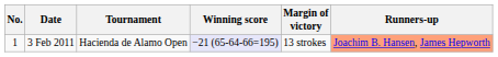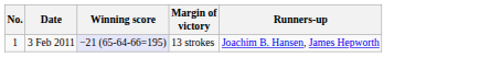 <table class="wikitable" style="font-size:95%;">
 <tr>
 <th>No.</th>
 <th>Date</th>
-<th>Tournament</th>
 <th>Winning score</th>
 <th>Margin of<br>victory</th>
 <th>Runners-up</th>
 </tr>
 <tr>
 <td align=center>1</td>
 <td align=right>3 Feb 2011</td>
-<td>Hacienda de Alamo Open</td>
 <td style="background: lavender;">−21 (65-64-66=195)</td>
 <td>13 strokes</td>
-<td style="background: lightsalmon;"> <a href='#'>Joachim B. Hansen</a>,  <a href='#'>James Hepworth</a></td>
+<td> <a href='#'>Joachim B. Hansen</a>,  <a href='#'>James Hepworth</a></td>
 </tr>
 </table>
